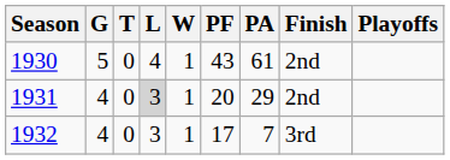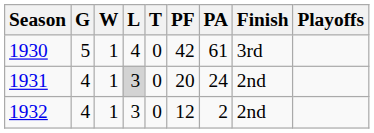 <table class="wikitable">
 <tr>
 <th>Season</th>
 <th>G</th>
+<th>W</th>
+<th>L</th>
 <th>T</th>
-<th>L</th>
-<th>W</th>
 <th>PF</th>
 <th>PA</th>
 <th>Finish</th>
 <th>Playoffs</th>
 </tr>
 <tr>
 <td><a href='#'>1930</a></td>
 <td style="text-align:right">5</td>
+<td style="text-align:right">1</td>
+<td style="text-align:right">4</td>
 <td style="text-align:right">0</td>
-<td style="text-align:right">4</td>
-<td style="text-align:right">1</td>
-<td style="text-align:right">43</td>
+<td style="text-align:right">42</td>
 <td style="text-align:right">61</td>
-<td>2nd</td>
+<td>3rd</td>
 <td></td>
 </tr>
 <tr>
 <td><a href='#'>1931</a></td>
 <td style="text-align:right">4</td>
+<td style="text-align:right">1</td>
+<td style="background: lightgrey; text-align:right">3</td>
 <td style="text-align:right">0</td>
-<td style="background: lightgrey; text-align:right">3</td>
-<td style="text-align:right">1</td>
 <td style="text-align:right">20</td>
-<td style="text-align:right">29</td>
+<td style="text-align:right">24</td>
 <td>2nd</td>
 <td></td>
 </tr>
 <tr>
 <td><a href='#'>1932</a></td>
 <td style="text-align:right">4</td>
+<td style="text-align:right">1</td>
+<td style="text-align:right">3</td>
 <td style="text-align:right">0</td>
-<td style="text-align:right">3</td>
-<td style="text-align:right">1</td>
-<td style="text-align:right">17</td>
-<td style="text-align:right">7</td>
-<td>3rd</td>
+<td style="text-align:right">12</td>
+<td style="text-align:right">2</td>
+<td>2nd</td>
 <td></td>
 </tr>
 </table>
